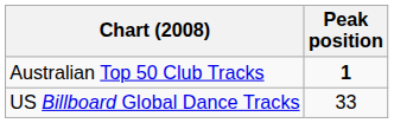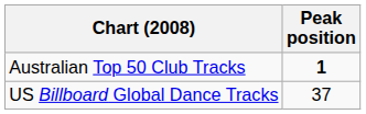 <table class="wikitable">
 <tr>
 <th>Chart (2008)</th>
 <th>Peak<br>position</th>
 </tr>
 <tr>
 <td>Australian <a href='#'>Top 50 Club Tracks</a></td>
 <td align="center"><strong>1</strong></td>
 </tr>
 <tr>
 <td>US <a href='#'><em>Billboard</em> Global Dance Tracks</a></td>
-<td align="center">33</td>
+<td align="center">37</td>
 </tr>
 </table>
